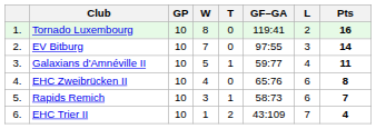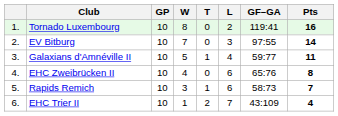 <table class="wikitable">
 <tr>
 <th width="30"></th>
 <th width="200">Club</th>
 <th width="30">GP</th>
 <th width="30">W</th>
 <th width="30">T</th>
+<th width="30">L</th>
 <th width="70">GF–GA</th>
-<th width="30">L</th>
 <th width="70">Pts</th>
 </tr>
 <tr bgcolor="#e6fae6" align="center">
 <td>1.</td>
 <td align="left"> <a href='#'>Tornado Luxembourg</a></td>
 <td>10</td>
 <td>8</td>
 <td>0</td>
+<td>2</td>
 <td>119:41</td>
-<td>2</td>
 <td><strong>16</strong></td>
 </tr>
 <tr bgcolor="#FFFFFF" align="center">
 <td>2.</td>
 <td align="left"> <a href='#'>EV Bitburg</a></td>
 <td>10</td>
 <td>7</td>
 <td>0</td>
+<td>3</td>
 <td>97:55</td>
-<td>3</td>
 <td><strong>14</strong></td>
 </tr>
 <tr bgcolor="#FFFFFF" align="center">
 <td>3.</td>
 <td align="left"> <a href='#'>Galaxians d'Amnéville II</a></td>
 <td>10</td>
 <td>5</td>
 <td>1</td>
+<td>4</td>
 <td>59:77</td>
-<td>4</td>
 <td><strong>11</strong></td>
 </tr>
 <tr bgcolor="#FFFFFF" align="center">
 <td>4.</td>
 <td align="left"> <a href='#'>EHC Zweibrücken II</a></td>
 <td>10</td>
 <td>4</td>
 <td>0</td>
+<td>6</td>
 <td>65:76</td>
-<td>6</td>
 <td><strong>8</strong></td>
 </tr>
 <tr bgcolor="#FFFFFF" align="center">
 <td>5.</td>
 <td align="left"> <a href='#'>Rapids Remich</a></td>
 <td>10</td>
 <td>3</td>
 <td>1</td>
+<td>6</td>
 <td>58:73</td>
-<td>6</td>
 <td><strong>7</strong></td>
 </tr>
 <tr bgcolor="#FFFFFF" align="center">
 <td>6.</td>
 <td align="left"> <a href='#'>EHC Trier II</a></td>
 <td>10</td>
 <td>1</td>
 <td>2</td>
+<td>7</td>
 <td>43:109</td>
-<td>7</td>
 <td><strong>4</strong></td>
 </tr>
 </table>
